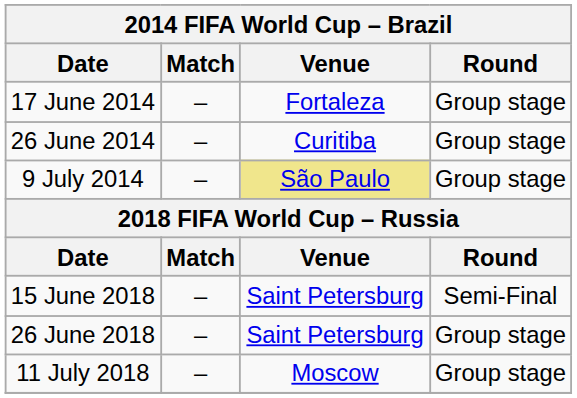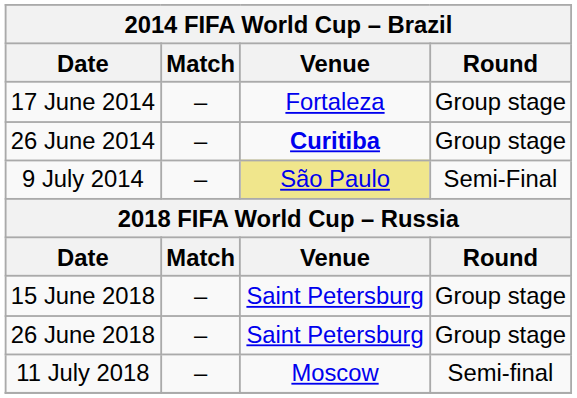 <table class="wikitable" style="margin:1em auto 1em auto; text-align:center; font-size:small;">
 <tr>
 <th colspan="4">2014 FIFA World Cup – Brazil</th>
 </tr>
 <tr>
 <th>Date</th>
 <th>Match</th>
 <th>Venue</th>
 <th>Round</th>
 </tr>
 <tr>
 <td>17 June 2014</td>
 <td> – </td>
 <td><a href='#'>Fortaleza</a></td>
 <td>Group stage</td>
 </tr>
 <tr>
 <td>26 June 2014</td>
 <td> – </td>
-<td><a href='#'>Curitiba</a></td>
+<td><strong><a href='#'>Curitiba</a></strong></td>
 <td>Group stage</td>
 </tr>
 <tr>
 <td>9 July 2014</td>
 <td> – </td>
 <td style="background: khaki;"><a href='#'>São Paulo</a></td>
-<td>Group stage</td>
+<td>Semi-Final</td>
 </tr>
 <tr>
 <th colspan="4">2018 FIFA World Cup – Russia</th>
 </tr>
 <tr>
 <th>Date</th>
 <th>Match</th>
 <th>Venue</th>
 <th>Round</th>
 </tr>
 <tr>
 <td>15 June 2018</td>
 <td> – </td>
 <td><a href='#'>Saint Petersburg</a></td>
-<td>Semi-Final</td>
+<td>Group stage</td>
 </tr>
 <tr>
 <td>26 June 2018</td>
 <td> – </td>
 <td><a href='#'>Saint Petersburg</a></td>
 <td>Group stage</td>
 </tr>
 <tr>
 <td>11 July 2018</td>
 <td> – </td>
 <td><a href='#'>Moscow</a></td>
-<td>Group stage</td>
+<td>Semi-final</td>
 </tr>
 <tr>
 </tr>
 </table>
